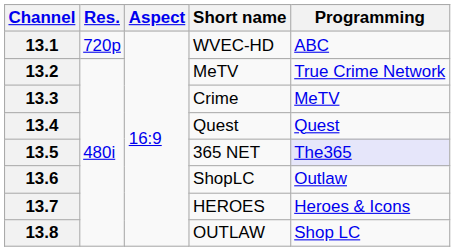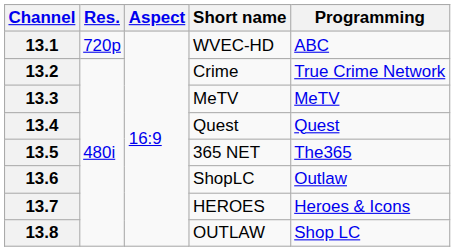 <table class="wikitable">
 <tr>
 <th><a href='#'>Channel</a></th>
 <th><a href='#'>Res.</a></th>
 <th><a href='#'>Aspect</a></th>
 <th>Short name</th>
 <th>Programming</th>
 </tr>
 <tr>
 <th scope = "row">13.1</th>
 <td><a href='#'>720p</a></td>
 <td rowspan=8><a href='#'>16:9</a></td>
 <td>WVEC-HD</td>
 <td><a href='#'>ABC</a></td>
 </tr>
 <tr>
 <th scope = "row">13.2</th>
 <td rowspan=7><a href='#'>480i</a></td>
-<td>MeTV</td>
+<td>Crime</td>
 <td><a href='#'>True Crime Network</a></td>
 </tr>
 <tr>
 <th scope = "row">13.3</th>
-<td>Crime</td>
+<td>MeTV</td>
 <td><a href='#'>MeTV</a></td>
 </tr>
 <tr>
 <th scope = "row">13.4</th>
 <td>Quest</td>
 <td><a href='#'>Quest</a></td>
 </tr>
 <tr>
 <th scope = "row">13.5</th>
 <td>365 NET</td>
-<td style="background: lavender;"><a href='#'>The365</a></td>
+<td><a href='#'>The365</a></td>
 </tr>
 <tr>
 <th scope = "row">13.6</th>
 <td>ShopLC</td>
 <td><a href='#'>Outlaw</a></td>
 </tr>
 <tr>
 <th scope = "row">13.7</th>
 <td>HEROES</td>
 <td><a href='#'>Heroes & Icons</a></td>
 </tr>
 <tr>
 <th scope = "row">13.8</th>
 <td>OUTLAW</td>
 <td><a href='#'>Shop LC</a></td>
 </tr>
 </table>
